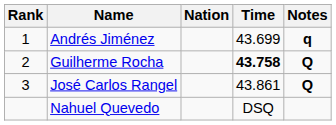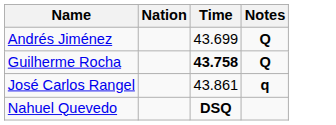 <table class="wikitable sortable">
 <tr>
-<th>Rank</th>
 <th>Name</th>
 <th>Nation</th>
 <th>Time</th>
 <th>Notes</th>
 </tr>
 <tr>
-<td align="center">1</td>
 <td><a href='#'>Andrés Jiménez</a></td>
 <td></td>
 <td align="center">43.699</td>
-<td align="center"><strong>q</strong></td>
+<td align="center"><strong>Q</strong></td>
 </tr>
 <tr>
-<td align="center">2</td>
 <td><a href='#'>Guilherme Rocha</a></td>
 <td></td>
 <td align="center"><strong>43.758</strong></td>
 <td align="center"><strong>Q</strong></td>
 </tr>
 <tr>
-<td align="center">3</td>
 <td><a href='#'>José Carlos Rangel</a></td>
 <td></td>
 <td align="center">43.861</td>
-<td align="center"><strong>Q</strong></td>
+<td align="center"><strong>q</strong></td>
 </tr>
 <tr>
-<td align="center"></td>
 <td><a href='#'>Nahuel Quevedo</a></td>
 <td></td>
-<td align="center">DSQ</td>
+<td align="center"><strong>DSQ</strong></td>
 <td align="center"></td>
 </tr>
 </table>
